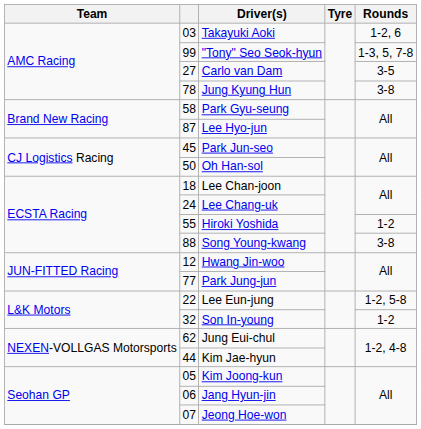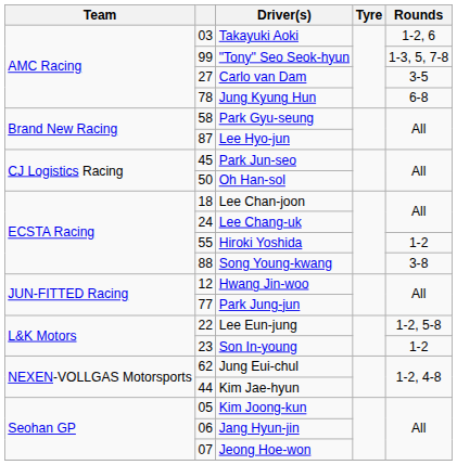 <table class="wikitable" style="font-size: 85%;">
 <tr>
 <th>Team</th>
 <th></th>
 <th class="unsortable">Driver(s)</th>
 <th>Tyre</th>
 <th>Rounds</th>
 </tr>
 <tr>
 <td rowspan=4><a href='#'>AMC Racing</a></td>
 <td>03</td>
 <td> <a href='#'>Takayuki Aoki</a></td>
 <td align="center" rowspan=4></td>
 <td align="center">1-2, 6</td>
 </tr>
 <tr>
 <td>99</td>
 <td> <a href='#'>"Tony" Seo Seok-hyun</a></td>
 <td align="center">1-3, 5, 7-8</td>
 </tr>
 <tr>
 <td>27</td>
 <td> <a href='#'>Carlo van Dam</a></td>
 <td align="center">3-5</td>
 </tr>
 <tr>
 <td>78</td>
 <td> <a href='#'>Jung Kyung Hun</a></td>
-<td align=center>3-8</td>
+<td align="center">6-8</td>
 </tr>
 <tr>
 <td rowspan=2><a href='#'>Brand New Racing</a></td>
 <td>58</td>
 <td> <a href='#'>Park Gyu-seung</a></td>
 <td align="center" rowspan=2></td>
 <td rowspan=2 align=center>All</td>
 </tr>
 <tr>
 <td>87</td>
 <td> <a href='#'>Lee Hyo-jun</a></td>
 </tr>
 <tr>
 <td rowspan=2><a href='#'>CJ Logistics</a> Racing</td>
 <td>45</td>
 <td> <a href='#'>Park Jun-seo</a></td>
 <td align="center" rowspan=2></td>
 <td rowspan=2 align=center>All</td>
 </tr>
 <tr>
 <td>50</td>
 <td> <a href='#'>Oh Han-sol</a></td>
 </tr>
 <tr>
 <td rowspan=4><a href='#'>ECSTA Racing</a></td>
 <td>18</td>
 <td> Lee Chan-joon</td>
 <td align="center" rowspan=4></td>
 <td rowspan=2 align=center>All</td>
 </tr>
 <tr>
 <td>24</td>
 <td> <a href='#'>Lee Chang-uk</a></td>
 </tr>
 <tr>
 <td>55</td>
 <td> <a href='#'>Hiroki Yoshida</a></td>
 <td align=center>1-2</td>
 </tr>
 <tr>
 <td>88</td>
 <td> <a href='#'>Song Young-kwang</a></td>
 <td align=center>3-8</td>
 </tr>
 <tr>
 <td rowspan=2><a href='#'>JUN-FITTED Racing</a></td>
 <td>12</td>
 <td> <a href='#'>Hwang Jin-woo</a></td>
 <td align="center" rowspan=2></td>
 <td rowspan=2 align=center>All</td>
 </tr>
 <tr>
 <td>77</td>
 <td> <a href='#'>Park Jung-jun</a></td>
 </tr>
 <tr>
 <td rowspan=2><a href='#'>L&K Motors</a></td>
 <td>22</td>
 <td> Lee Eun-jung</td>
 <td align="center" rowspan=2></td>
 <td align=center>1-2, 5-8</td>
 </tr>
 <tr>
-<td>32</td>
+<td>23</td>
 <td> <a href='#'>Son In-young</a></td>
 <td align=center>1-2</td>
 </tr>
 <tr>
 <td rowspan=2><a href='#'>NEXEN</a>-VOLLGAS Motorsports</td>
 <td>62</td>
 <td> Jung Eui-chul</td>
 <td align="center" rowspan=2></td>
 <td rowspan=2 align=center>1-2, 4-8</td>
 </tr>
 <tr>
 <td>44</td>
 <td> Kim Jae-hyun</td>
 </tr>
 <tr>
 <td rowspan=3><a href='#'>Seohan GP</a></td>
 <td>05</td>
 <td> <a href='#'>Kim Joong-kun</a></td>
 <td align="center" rowspan=3></td>
 <td rowspan=3 align=center>All</td>
 </tr>
 <tr>
 <td>06</td>
 <td> <a href='#'>Jang Hyun-jin</a></td>
 </tr>
 <tr>
 <td>07</td>
 <td> <a href='#'>Jeong Hoe-won</a></td>
 </tr>
 <tr>
 </tr>
 </table>
